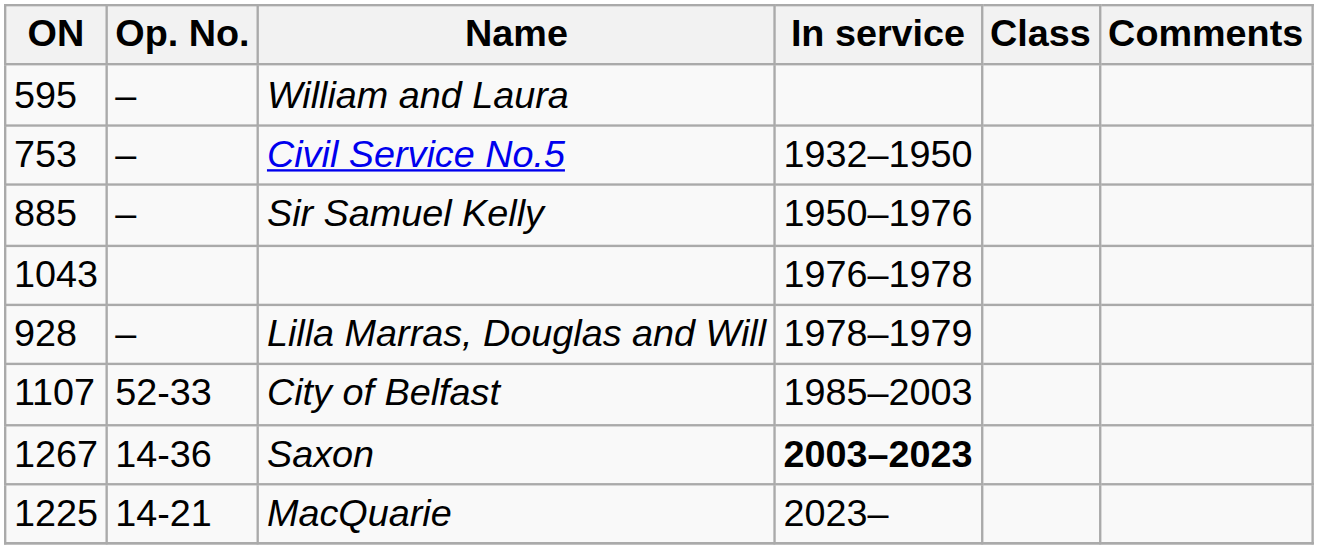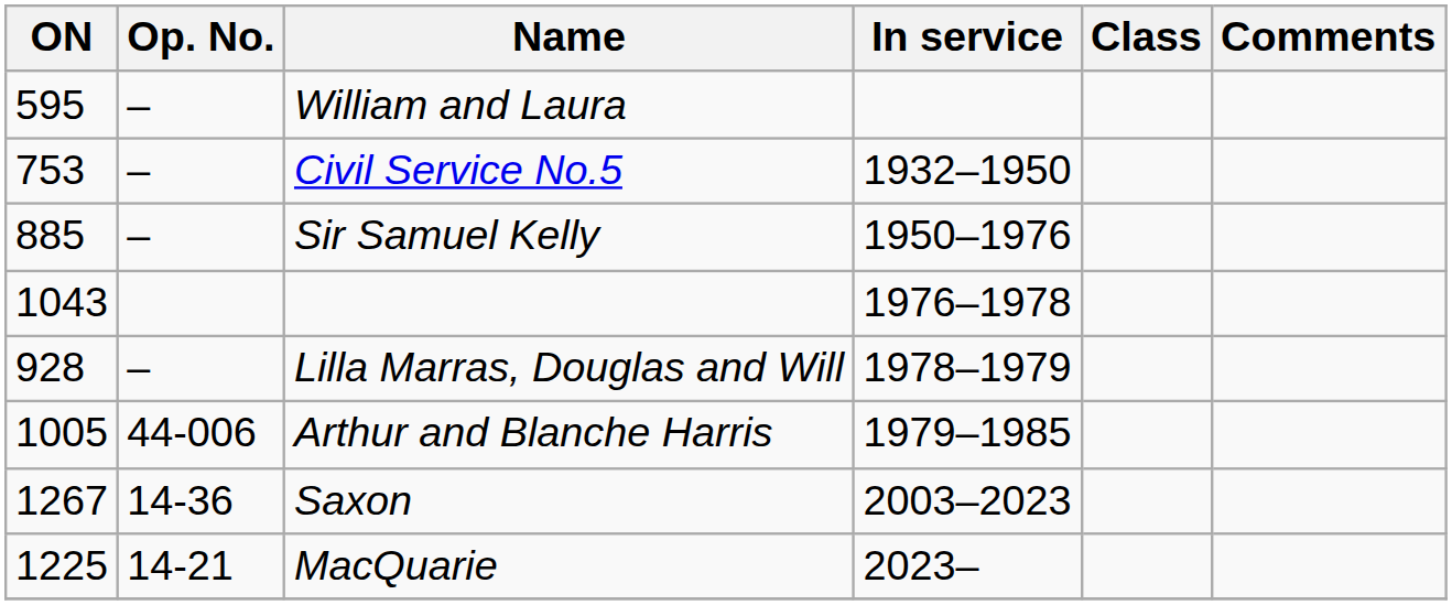 <table class="wikitable">
 <tr>
 <th>ON</th>
 <th>Op. No.</th>
 <th>Name</th>
 <th>In service</th>
 <th>Class</th>
 <th>Comments</th>
 </tr>
 <tr>
 <td>595</td>
 <td>–</td>
 <td><em>William and Laura</em></td>
 <td></td>
 <td></td>
 <td></td>
 </tr>
 <tr>
 <td>753</td>
 <td>–</td>
 <td><a href='#'><em>Civil Service No.5</em></a></td>
 <td>1932–1950</td>
 <td></td>
 <td></td>
 </tr>
 <tr>
 <td>885</td>
 <td>–</td>
 <td><em>Sir Samuel Kelly</em></td>
 <td>1950–1976</td>
 <td></td>
 <td></td>
 </tr>
 <tr>
 <td>1043</td>
 <td></td>
 <td></td>
 <td>1976–1978</td>
 <td></td>
 <td></td>
 </tr>
 <tr>
 <td>928</td>
 <td>–</td>
 <td><em>Lilla Marras, Douglas and Will</em></td>
 <td>1978–1979</td>
 <td></td>
 <td></td>
 </tr>
 <tr>
-<td>1107</td>
-<td>52-33</td>
-<td><em>City of Belfast</em></td>
-<td>1985–2003</td>
+<td>1005</td>
+<td>44-006</td>
+<td><em>Arthur and Blanche Harris</em></td>
+<td>1979–1985</td>
 <td></td>
 <td></td>
 </tr>
 <tr>
 <td>1267</td>
 <td>14-36</td>
 <td><em>Saxon</em></td>
-<td><strong>2003–2023</strong></td>
+<td>2003–2023</td>
 <td></td>
 <td></td>
 </tr>
 <tr>
 <td>1225</td>
 <td>14-21</td>
 <td><em>MacQuarie</em></td>
 <td>2023–</td>
 <td></td>
 <td></td>
 </tr>
 <tr>
 </tr>
 </table>
